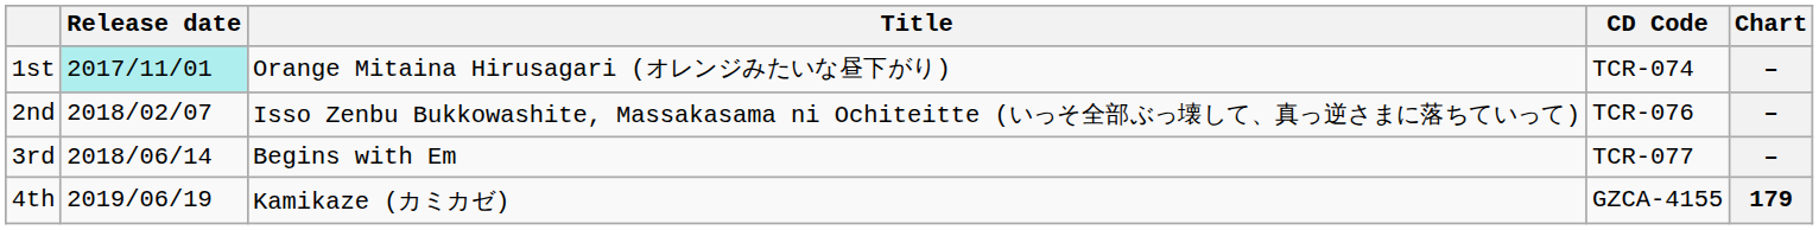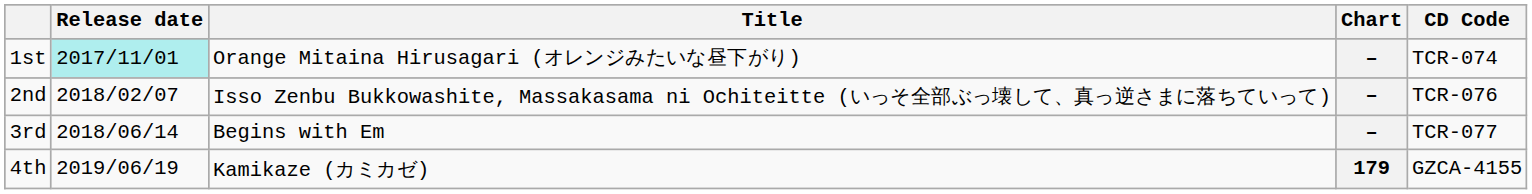 <table class=wikitable style="font-size:small">
 <tr>
 <th></th>
 <th>Release date</th>
 <th>Title</th>
+<th>Chart</th>
 <th>CD Code</th>
-<th>Chart</th>
 </tr>
 <tr>
 <td>1st</td>
 <td style="background: paleturquoise;">2017/11/01</td>
 <td>Orange Mitaina Hirusagari (オレンジみたいな昼下がり)</td>
+<th>–</th>
 <td>TCR-074</td>
-<th>–</th>
 </tr>
 <tr>
 <td>2nd</td>
 <td>2018/02/07</td>
 <td>Isso Zenbu Bukkowashite, Massakasama ni Ochiteitte (いっそ全部ぶっ壊して、真っ逆さまに落ちていって)</td>
+<th>–</th>
 <td>TCR-076</td>
-<th>–</th>
 </tr>
 <tr>
 <td>3rd</td>
 <td>2018/06/14</td>
 <td>Begins with Em</td>
+<th>–</th>
 <td>TCR-077</td>
-<th>–</th>
 </tr>
 <tr>
 <td>4th</td>
 <td>2019/06/19</td>
 <td>Kamikaze (カミカゼ)</td>
+<th>179</th>
 <td>GZCA-4155</td>
-<th>179</th>
 </tr>
 </table>
